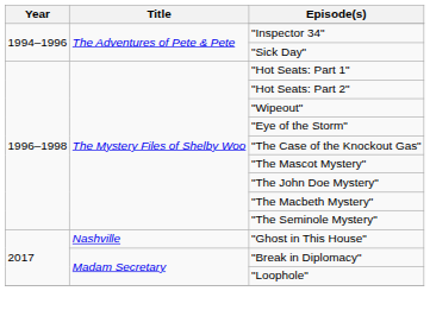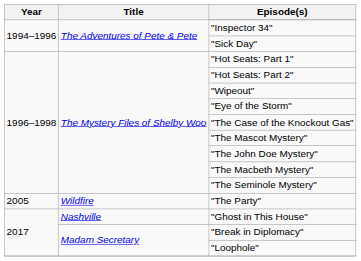 <table class="wikitable">
 <tr>
 <th>Year</th>
 <th>Title</th>
 <th>Episode(s)</th>
 </tr>
 <tr>
 <td rowspan=3>1994–1996</td>
 <td rowspan=3><em><a href='#'>The Adventures of Pete & Pete</a></em></td>
 </tr>
 <tr>
 <td>"Inspector 34"</td>
 </tr>
 <tr>
 <td>"Sick Day"</td>
 </tr>
 <tr>
 <td rowspan=9>1996–1998</td>
 <td rowspan=9><em><a href='#'>The Mystery Files of Shelby Woo</a></em></td>
 <td>"Hot Seats: Part 1"</td>
 </tr>
 <tr>
 <td>"Hot Seats: Part 2"</td>
 </tr>
 <tr>
 <td>"Wipeout"</td>
 </tr>
 <tr>
 <td>"Eye of the Storm"</td>
 </tr>
 <tr>
 <td>"The Case of the Knockout Gas"</td>
 </tr>
 <tr>
 <td>"The Mascot Mystery"</td>
 </tr>
 <tr>
 <td>"The John Doe Mystery"</td>
 </tr>
 <tr>
 <td>"The Macbeth Mystery"</td>
 </tr>
 <tr>
 <td>"The Seminole Mystery"</td>
 </tr>
 <tr>
+<td>2005</td>
+<td><em><a href='#'>Wildfire</a></em></td>
+<td>"The Party"</td>
+</tr>
+<tr>
 <td rowspan=3>2017</td>
 <td><em><a href='#'>Nashville</a></em></td>
 <td>"Ghost in This House"</td>
 </tr>
 <tr>
 <td rowspan=2><em><a href='#'>Madam Secretary</a></em></td>
 <td>"Break in Diplomacy"</td>
 </tr>
 <tr>
 <td>"Loophole"</td>
 </tr>
 <tr>
 </tr>
 </table>
